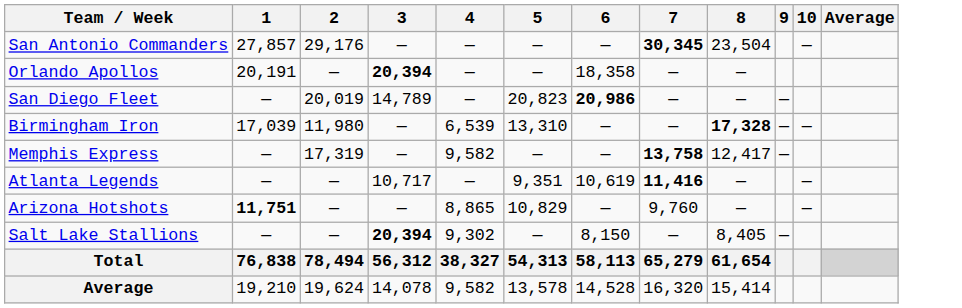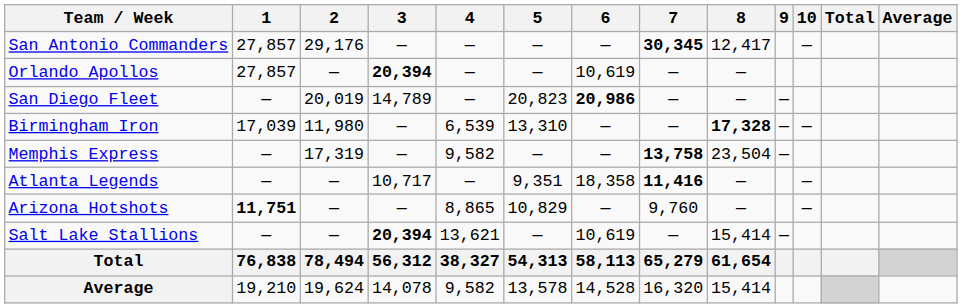 <table class="wikitable sortable" style="text-align:center;">
 <tr>
 <th>Team / Week</th>
 <th>1</th>
 <th>2</th>
 <th>3</th>
 <th>4</th>
 <th>5</th>
 <th>6</th>
 <th>7</th>
 <th>8</th>
 <th>9</th>
 <th>10</th>
+<th>Total</th>
 <th>Average</th>
 </tr>
 <tr>
 <td align=left><a href='#'>San Antonio Commanders</a></td>
 <td>27,857</td>
 <td>29,176</td>
 <td>—</td>
 <td>—</td>
 <td>—</td>
 <td>—</td>
 <td><strong>30,345</strong></td>
-<td>23,504</td>
+<td>12,417</td>
 <td></td>
 <td>—</td>
+<td></td>
 <td><strong></strong></td>
 </tr>
 <tr>
 <td align=left><a href='#'>Orlando Apollos</a></td>
-<td>20,191</td>
+<td>27,857</td>
 <td>—</td>
 <td><strong>20,394</strong></td>
 <td>—</td>
 <td>—</td>
-<td>18,358</td>
+<td>10,619</td>
 <td>—</td>
 <td>—</td>
+<td></td>
 <td></td>
 <td></td>
 <td><strong></strong></td>
 </tr>
 <tr>
 <td align=left><a href='#'>San Diego Fleet</a></td>
 <td>—</td>
 <td>20,019</td>
 <td>14,789</td>
 <td>—</td>
 <td>20,823</td>
 <td><strong>20,986</strong></td>
 <td>—</td>
 <td>—</td>
 <td>—</td>
 <td></td>
+<td></td>
 <td><strong></strong></td>
 </tr>
 <tr>
 <td align=left><a href='#'>Birmingham Iron</a></td>
 <td>17,039</td>
 <td>11,980</td>
 <td>—</td>
 <td>6,539</td>
 <td>13,310</td>
 <td>—</td>
 <td>—</td>
 <td><strong>17,328</strong></td>
 <td>—</td>
 <td>—</td>
+<td></td>
 <td><strong></strong></td>
 </tr>
 <tr>
 <td align=left><a href='#'>Memphis Express</a></td>
 <td>—</td>
 <td>17,319</td>
 <td>—</td>
 <td>9,582 </td>
 <td>—</td>
 <td>—</td>
 <td><strong>13,758</strong></td>
-<td>12,417</td>
+<td>23,504</td>
 <td>—</td>
+<td></td>
 <td></td>
 <td><strong></strong></td>
 </tr>
 <tr>
 <td align=left><a href='#'>Atlanta Legends</a></td>
 <td>—</td>
 <td>—</td>
 <td>10,717</td>
 <td>—</td>
 <td>9,351</td>
-<td>10,619</td>
+<td>18,358</td>
 <td><strong>11,416</strong></td>
 <td>—</td>
 <td></td>
 <td>—</td>
+<td></td>
 <td><strong></strong></td>
 </tr>
 <tr>
 <td align=left><a href='#'>Arizona Hotshots</a></td>
 <td><strong>11,751</strong></td>
 <td>—</td>
 <td>—</td>
 <td>8,865</td>
 <td>10,829</td>
 <td>—</td>
 <td>9,760</td>
 <td>—</td>
 <td></td>
 <td>—</td>
+<td></td>
 <td><strong></strong></td>
 </tr>
 <tr>
 <td align=left><a href='#'>Salt Lake Stallions</a></td>
 <td>—</td>
 <td>—</td>
 <td><strong>20,394</strong></td>
-<td>9,302</td>
+<td>13,621</td>
 <td>—</td>
-<td>8,150</td>
+<td>10,619</td>
 <td>—</td>
-<td>8,405</td>
+<td>15,414 </td>
 <td>—</td>
+<td></td>
 <td></td>
 <td><strong></strong></td>
 </tr>
 <tr>
 <th>Total </th>
 <th>76,838 </th>
 <th>78,494 </th>
 <th>56,312 </th>
 <th>38,327 </th>
 <th>54,313 </th>
 <th>58,113 </th>
 <th>65,279 </th>
 <th>61,654 </th>
 <th>  </th>
 <th>  </th>
+<th></th>
 <td bgcolor=lightgrey> </td>
 </tr>
 <tr>
 <th>Average</th>
 <td>19,210 </td>
 <td>19,624 </td>
 <td>14,078 </td>
 <td>9,582 </td>
 <td>13,578 </td>
 <td>14,528 </td>
 <td>16,320 </td>
 <td>15,414 </td>
 <td>  </td>
 <td>  </td>
+<td bgcolor=lightgrey> </td>
 <td></td>
 </tr>
 </table>
